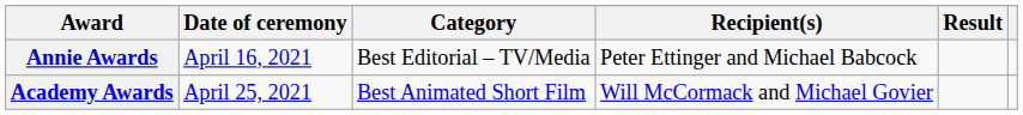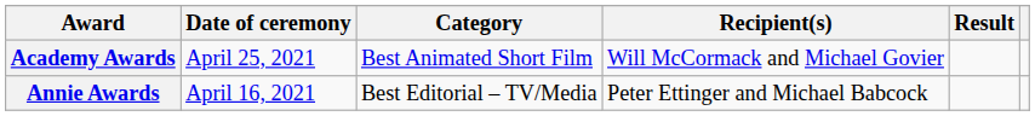 <table class="wikitable plainrowheaders sortable">
 <tr>
 </tr>
 <tr>
 <th scope="col">Award</th>
 <th scope="col">Date of ceremony</th>
 <th scope="col">Category</th>
 <th scope="col">Recipient(s)</th>
 <th scope="col">Result</th>
 <th scope="col" class="unsortable"></th>
 </tr>
 <tr>
+<th scope="row"><a href='#'>Academy Awards</a></th>
+<td><a href='#'>April 25, 2021</a></td>
+<td><a href='#'>Best Animated Short Film</a></td>
+<td><a href='#'>Will McCormack</a> and <a href='#'>Michael Govier</a></td>
+<td></td>
+<td align=center></td>
+</tr>
+<tr>
 <th scope="row"><a href='#'>Annie Awards</a></th>
 <td><a href='#'>April 16, 2021</a></td>
 <td>Best Editorial – TV/Media</td>
 <td>Peter Ettinger and Michael Babcock</td>
 <td></td>
 <td align=center></td>
 </tr>
-<tr>
-<th scope="row"><a href='#'>Academy Awards</a></th>
-<td><a href='#'>April 25, 2021</a></td>
-<td><a href='#'>Best Animated Short Film</a></td>
-<td><a href='#'>Will McCormack</a> and <a href='#'>Michael Govier</a></td>
-<td></td>
-<td align=center></td>
-</tr>
 </table>
